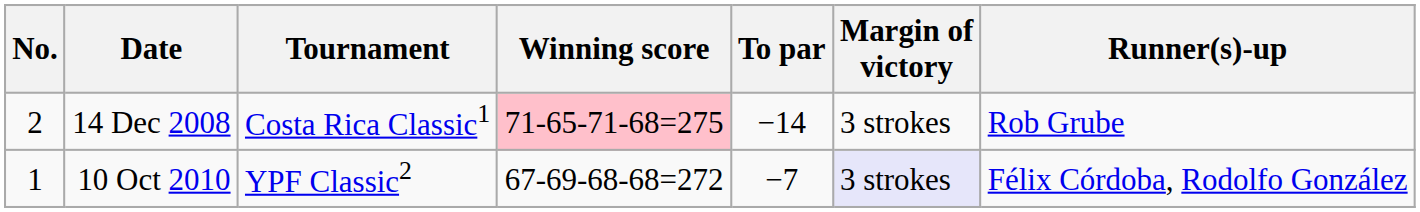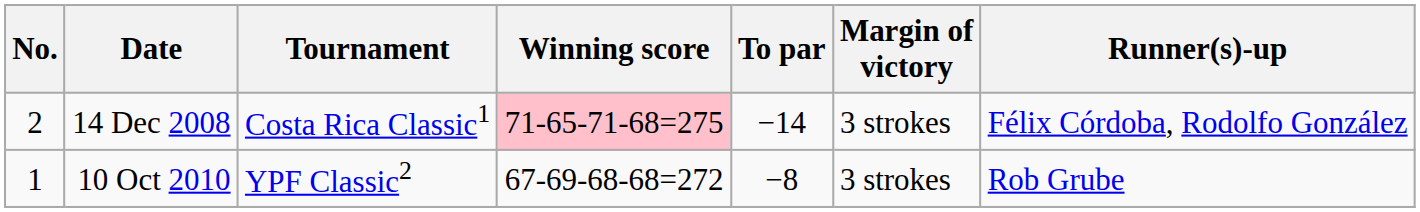 <table class="wikitable" style="font-size:95%;">
 <tr>
 <th>No.</th>
 <th>Date</th>
 <th>Tournament</th>
 <th>Winning score</th>
 <th>To par</th>
 <th>Margin of<br>victory</th>
 <th>Runner(s)-up</th>
 </tr>
 <tr>
 <td align=center>2</td>
 <td align=right>14 Dec <a href='#'>2008</a></td>
 <td><a href='#'>Costa Rica Classic</a><sup>1</sup></td>
 <td align=right style="background: pink;">71-65-71-68=275</td>
 <td align=center>−14</td>
 <td>3 strokes</td>
-<td> <a href='#'>Rob Grube</a></td>
+<td> <a href='#'>Félix Córdoba</a>,  <a href='#'>Rodolfo González</a></td>
 </tr>
 <tr>
 <td align=center>1</td>
 <td align=right>10 Oct <a href='#'>2010</a></td>
 <td><a href='#'>YPF Classic</a><sup>2</sup></td>
 <td align=right>67-69-68-68=272</td>
-<td align=center>−7</td>
-<td style="background: lavender;">3 strokes</td>
-<td> <a href='#'>Félix Córdoba</a>,  <a href='#'>Rodolfo González</a></td>
+<td align=center>−8</td>
+<td>3 strokes</td>
+<td> <a href='#'>Rob Grube</a></td>
 </tr>
 </table>
